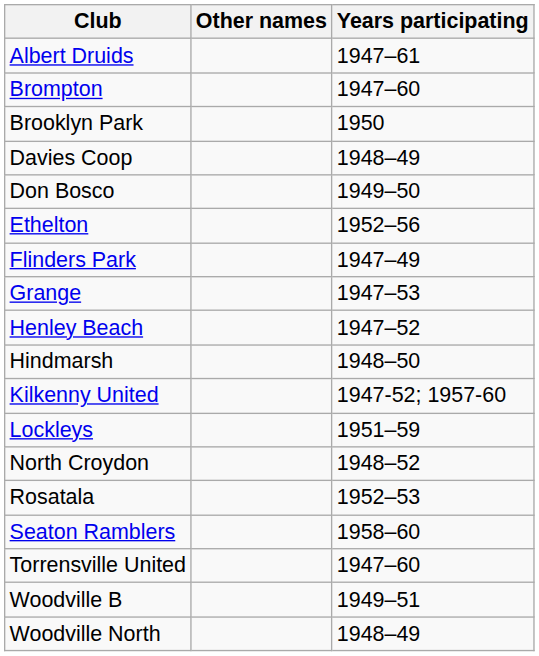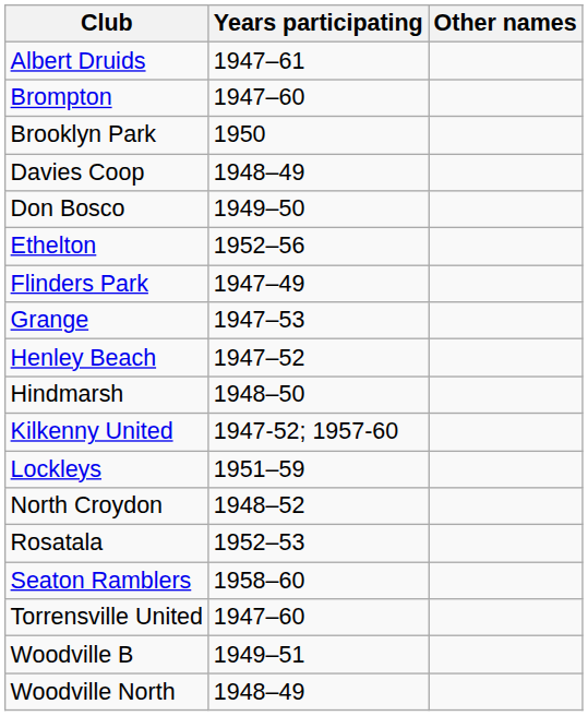 <table class="wikitable">
 <tr>
 <th>Club</th>
+<th>Years participating</th>
 <th>Other names</th>
-<th>Years participating</th>
 </tr>
 <tr>
 <td><a href='#'>Albert Druids</a></td>
+<td>1947–61</td>
 <td></td>
-<td>1947–61</td>
 </tr>
 <tr>
 <td><a href='#'>Brompton</a></td>
+<td>1947–60</td>
 <td></td>
-<td>1947–60</td>
 </tr>
 <tr>
 <td>Brooklyn Park</td>
+<td>1950</td>
 <td></td>
-<td>1950</td>
 </tr>
 <tr>
 <td>Davies Coop</td>
+<td>1948–49</td>
 <td></td>
-<td>1948–49</td>
 </tr>
 <tr>
 <td>Don Bosco</td>
+<td>1949–50</td>
 <td></td>
-<td>1949–50</td>
 </tr>
 <tr>
 <td><a href='#'>Ethelton</a></td>
+<td>1952–56</td>
 <td></td>
-<td>1952–56</td>
 </tr>
 <tr>
 <td><a href='#'>Flinders Park</a></td>
+<td>1947–49</td>
 <td></td>
-<td>1947–49</td>
 </tr>
 <tr>
 <td><a href='#'>Grange</a></td>
+<td>1947–53</td>
 <td></td>
-<td>1947–53</td>
 </tr>
 <tr>
 <td><a href='#'>Henley Beach</a></td>
+<td>1947–52</td>
 <td></td>
-<td>1947–52</td>
 </tr>
 <tr>
 <td>Hindmarsh</td>
+<td>1948–50</td>
 <td></td>
-<td>1948–50</td>
 </tr>
 <tr>
 <td><a href='#'>Kilkenny United</a></td>
+<td>1947-52; 1957-60</td>
 <td></td>
-<td>1947-52; 1957-60</td>
 </tr>
 <tr>
 <td><a href='#'>Lockleys</a></td>
+<td>1951–59</td>
 <td></td>
-<td>1951–59</td>
 </tr>
 <tr>
 <td>North Croydon</td>
+<td>1948–52</td>
 <td></td>
-<td>1948–52</td>
 </tr>
 <tr>
 <td>Rosatala</td>
+<td>1952–53</td>
 <td></td>
-<td>1952–53</td>
 </tr>
 <tr>
 <td><a href='#'>Seaton Ramblers</a></td>
+<td>1958–60</td>
 <td></td>
-<td>1958–60</td>
 </tr>
 <tr>
 <td>Torrensville United</td>
+<td>1947–60</td>
 <td></td>
-<td>1947–60</td>
 </tr>
 <tr>
 <td>Woodville B</td>
+<td>1949–51</td>
 <td></td>
-<td>1949–51</td>
 </tr>
 <tr>
 <td>Woodville North</td>
+<td>1948–49</td>
 <td></td>
-<td>1948–49</td>
 </tr>
 </table>
